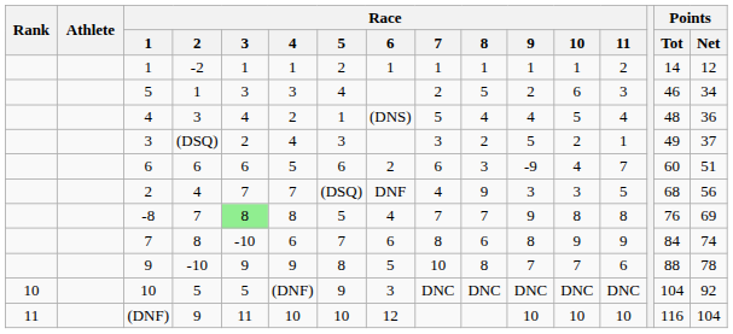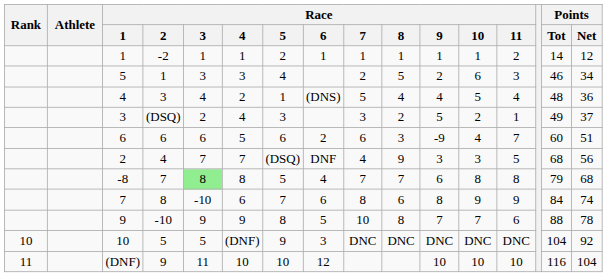 <table class="wikitable" style="text-align:center">
 <tr>
 <th rowspan="2">Rank</th>
 <th rowspan="2">Athlete</th>
 <th colspan="11">Race</th>
 <th width=1% rowspan=45></th>
 <th colspan="2">Points</th>
 </tr>
 <tr>
 <th width=40>1</th>
 <th width=40>2</th>
 <th width=40>3</th>
 <th width=40>4</th>
 <th width=40>5</th>
 <th width=40>6</th>
 <th width=40>7</th>
 <th width=40>8</th>
 <th width=40>9</th>
 <th width=40>10</th>
 <th width=40>11</th>
 <th>Tot</th>
 <th>Net</th>
 </tr>
 <tr>
 <td></td>
 <td align=left></td>
 <td>1</td>
 <td>-2</td>
 <td>1</td>
 <td>1</td>
 <td>2</td>
 <td>1</td>
 <td>1</td>
 <td>1</td>
 <td>1</td>
 <td>1</td>
 <td>2</td>
 <td>14</td>
 <td>12</td>
 </tr>
 <tr>
 <td></td>
 <td align=left></td>
 <td>5</td>
 <td>1</td>
 <td>3</td>
 <td>3</td>
 <td>4</td>
 <td></td>
 <td>2</td>
 <td>5</td>
 <td>2</td>
 <td>6</td>
 <td>3</td>
 <td>46</td>
 <td>34</td>
 </tr>
 <tr>
 <td></td>
 <td align=left></td>
 <td>4</td>
 <td>3</td>
 <td>4</td>
 <td>2</td>
 <td>1</td>
 <td>(DNS)</td>
 <td>5</td>
 <td>4</td>
 <td>4</td>
 <td>5</td>
 <td>4</td>
 <td>48</td>
 <td>36</td>
 </tr>
 <tr>
 <td></td>
 <td align=left></td>
 <td>3</td>
 <td>(DSQ)</td>
 <td>2</td>
 <td>4</td>
 <td>3</td>
 <td></td>
 <td>3</td>
 <td>2</td>
 <td>5</td>
 <td>2</td>
 <td>1</td>
 <td>49</td>
 <td>37</td>
 </tr>
 <tr>
 <td></td>
 <td align=left></td>
 <td>6</td>
 <td>6</td>
 <td>6</td>
 <td>5</td>
 <td>6</td>
 <td>2</td>
 <td>6</td>
 <td>3</td>
 <td>-9</td>
 <td>4</td>
 <td>7</td>
 <td>60</td>
 <td>51</td>
 </tr>
 <tr>
 <td></td>
 <td align=left></td>
 <td>2</td>
 <td>4</td>
 <td>7</td>
 <td>7</td>
 <td>(DSQ)</td>
 <td>DNF</td>
 <td>4</td>
 <td>9</td>
 <td>3</td>
 <td>3</td>
 <td>5</td>
 <td>68</td>
 <td>56</td>
 </tr>
 <tr>
 <td></td>
 <td align=left></td>
 <td>-8</td>
 <td>7</td>
 <td style="background: lightgreen;">8</td>
 <td>8</td>
 <td>5</td>
 <td>4</td>
 <td>7</td>
 <td>7</td>
-<td>9</td>
+<td>6</td>
 <td>8</td>
 <td>8</td>
-<td>76</td>
-<td>69</td>
+<td>79</td>
+<td>68</td>
 </tr>
 <tr>
 <td></td>
 <td align=left></td>
 <td>7</td>
 <td>8</td>
 <td>-10</td>
 <td>6</td>
 <td>7</td>
 <td>6</td>
 <td>8</td>
 <td>6</td>
 <td>8</td>
 <td>9</td>
 <td>9</td>
 <td>84</td>
 <td>74</td>
 </tr>
 <tr>
 <td></td>
 <td align=left></td>
 <td>9</td>
 <td>-10</td>
 <td>9</td>
 <td>9</td>
 <td>8</td>
 <td>5</td>
 <td>10</td>
 <td>8</td>
 <td>7</td>
 <td>7</td>
 <td>6</td>
 <td>88</td>
 <td>78</td>
 </tr>
 <tr>
 <td>10</td>
 <td align=left></td>
 <td>10</td>
 <td>5</td>
 <td>5</td>
 <td>(DNF)</td>
 <td>9</td>
 <td>3</td>
 <td>DNC</td>
 <td>DNC</td>
 <td>DNC</td>
 <td>DNC</td>
 <td>DNC</td>
 <td>104</td>
 <td>92</td>
 </tr>
 <tr>
 <td>11</td>
 <td align=left></td>
 <td>(DNF)</td>
 <td>9</td>
 <td>11</td>
 <td>10</td>
 <td>10</td>
 <td>12</td>
 <td></td>
 <td></td>
 <td>10</td>
 <td>10</td>
 <td>10</td>
 <td>116</td>
 <td>104</td>
 </tr>
 </table>
